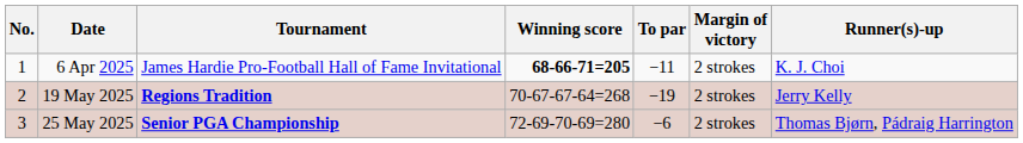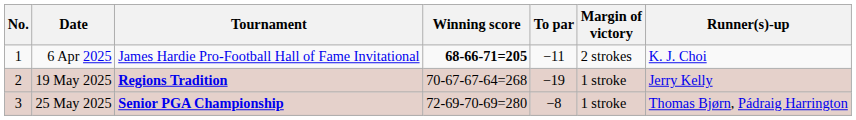 <table class="wikitable" style="font-size:95%;">
 <tr>
 <th>No.</th>
 <th>Date</th>
 <th>Tournament</th>
 <th>Winning score</th>
 <th>To par</th>
 <th>Margin of<br>victory</th>
 <th>Runner(s)-up</th>
 </tr>
 <tr>
 <td align=center>1</td>
 <td align=right>6 Apr <a href='#'>2025</a></td>
 <td><a href='#'>James Hardie Pro-Football Hall of Fame Invitational</a></td>
 <td align=right><strong>68-66-71=205</strong></td>
 <td align=center>−11</td>
 <td>2 strokes</td>
 <td> <a href='#'>K. J. Choi</a></td>
 </tr>
 <tr style="background:#e5d1cb;">
 <td align=center>2</td>
 <td align=right>19 May 2025</td>
 <td><strong><a href='#'>Regions Tradition</a></strong></td>
 <td align=right>70-67-67-64=268</td>
 <td align=center>−19</td>
-<td>2 strokes</td>
+<td>1 stroke</td>
 <td> <a href='#'>Jerry Kelly</a></td>
 </tr>
 <tr style="background:#e5d1cb;">
 <td align=center>3</td>
 <td align=right>25 May 2025</td>
 <td><strong><a href='#'>Senior PGA Championship</a></strong></td>
 <td align=right>72-69-70-69=280</td>
-<td align=center>−6</td>
-<td>2 strokes</td>
+<td align=center>−8</td>
+<td>1 stroke</td>
 <td> <a href='#'>Thomas Bjørn</a>,  <a href='#'>Pádraig Harrington</a></td>
 </tr>
 </table>
